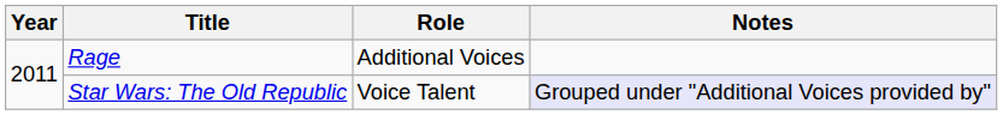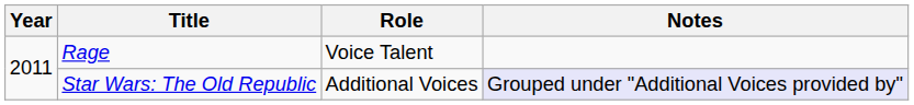 <table class="wikitable sortable">
 <tr>
 <th>Year</th>
 <th>Title</th>
 <th>Role</th>
 <th>Notes</th>
 </tr>
 <tr>
 <td rowspan=2>2011</td>
 <td><em><a href='#'>Rage</a></em></td>
-<td>Additional Voices</td>
+<td>Voice Talent</td>
 <td></td>
 </tr>
 <tr>
 <td><em><a href='#'>Star Wars: The Old Republic</a></em></td>
-<td>Voice Talent</td>
+<td>Additional Voices</td>
 <td style="background: lavender;">Grouped under "Additional Voices provided by"</td>
 </tr>
 </table>
